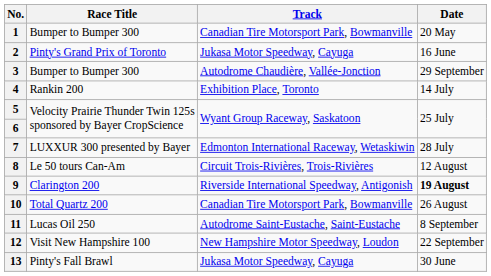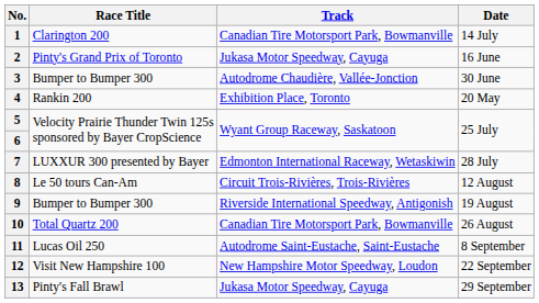 <table class="wikitable" style="font-size:85%;">
 <tr>
 <th>No.</th>
 <th>Race Title</th>
 <th><a href='#'>Track</a></th>
 <th>Date</th>
 </tr>
 <tr>
 <th>1</th>
-<td>Bumper to Bumper 300</td>
+<td><a href='#'>Clarington 200</a></td>
 <td><a href='#'>Canadian Tire Motorsport Park</a>, <a href='#'>Bowmanville</a></td>
-<td>20 May</td>
+<td>14 July</td>
 </tr>
 <tr>
 <th>2</th>
 <td><a href='#'>Pinty's Grand Prix of Toronto</a></td>
 <td><a href='#'>Jukasa Motor Speedway</a>, <a href='#'>Cayuga</a></td>
 <td>16 June</td>
 </tr>
 <tr>
 <th>3</th>
 <td>Bumper to Bumper 300</td>
 <td><a href='#'>Autodrome Chaudière</a>, <a href='#'>Vallée-Jonction</a></td>
-<td>29 September</td>
+<td>30 June</td>
 </tr>
 <tr>
 <th>4</th>
 <td>Rankin 200</td>
 <td><a href='#'>Exhibition Place</a>, <a href='#'>Toronto</a></td>
-<td>14 July</td>
+<td>20 May</td>
 </tr>
 <tr>
 <th>5</th>
 <td rowspan=2>Velocity Prairie Thunder Twin 125s<br>sponsored by Bayer CropScience</td>
 <td rowspan=2><a href='#'>Wyant Group Raceway</a>, <a href='#'>Saskatoon</a></td>
 <td rowspan=2>25 July</td>
 </tr>
 <tr>
 <th>6</th>
 </tr>
 <tr>
 <th>7</th>
 <td>LUXXUR 300 presented by Bayer</td>
 <td><a href='#'>Edmonton International Raceway</a>, <a href='#'>Wetaskiwin</a></td>
 <td>28 July</td>
 </tr>
 <tr>
 <th>8</th>
 <td>Le 50 tours Can-Am</td>
 <td><a href='#'>Circuit Trois-Rivières</a>, <a href='#'>Trois-Rivières</a></td>
 <td>12 August</td>
 </tr>
 <tr>
 <th>9</th>
-<td><a href='#'>Clarington 200</a></td>
+<td>Bumper to Bumper 300</td>
 <td><a href='#'>Riverside International Speedway</a>, <a href='#'>Antigonish</a></td>
-<td><strong>19 August</strong></td>
+<td>19 August</td>
 </tr>
 <tr>
 <th>10</th>
 <td><a href='#'>Total Quartz 200</a></td>
 <td><a href='#'>Canadian Tire Motorsport Park</a>, <a href='#'>Bowmanville</a></td>
 <td>26 August</td>
 </tr>
 <tr>
 <th>11</th>
 <td>Lucas Oil 250</td>
 <td><a href='#'>Autodrome Saint-Eustache</a>, <a href='#'>Saint-Eustache</a></td>
 <td>8 September</td>
 </tr>
 <tr>
 <th>12</th>
 <td>Visit New Hampshire 100</td>
 <td><a href='#'>New Hampshire Motor Speedway</a>, <a href='#'>Loudon</a></td>
 <td>22 September</td>
 </tr>
 <tr>
 <th>13</th>
 <td>Pinty's Fall Brawl</td>
 <td><a href='#'>Jukasa Motor Speedway</a>, <a href='#'>Cayuga</a></td>
-<td>30 June</td>
+<td>29 September</td>
 </tr>
 </table>
